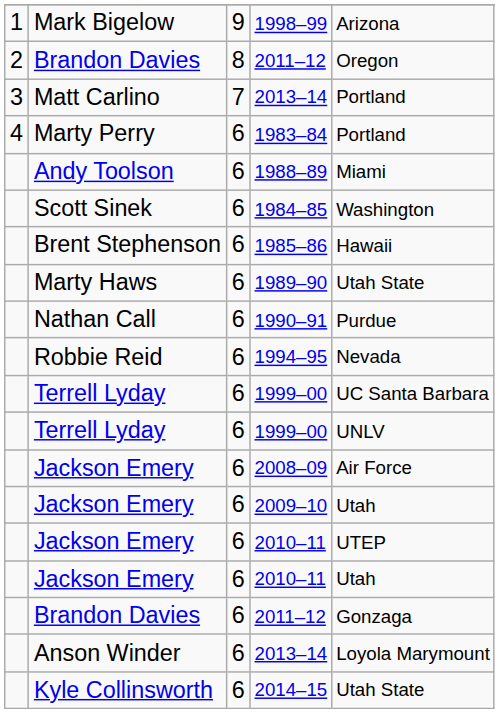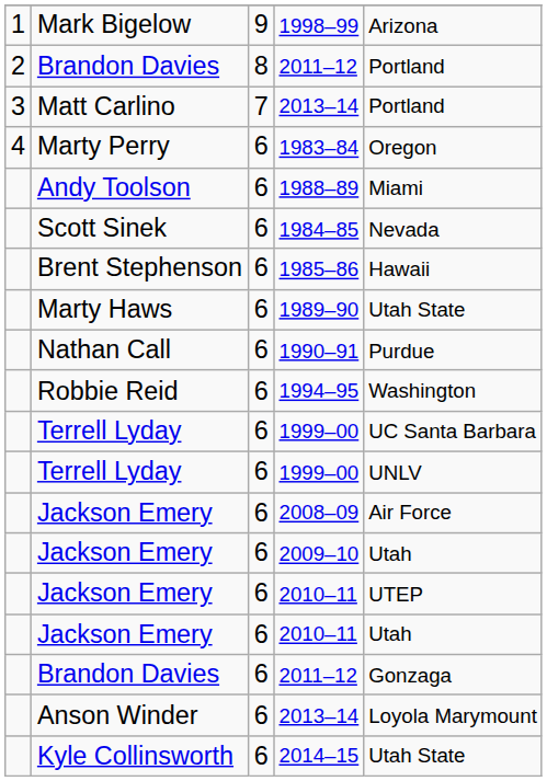 <table class="wikitable">
 <tr>
 </tr>
 <tr>
 <td>1</td>
 <td>Mark Bigelow</td>
 <td>9</td>
 <td style="font-size:80%;"><a href='#'>1998–99</a></td>
 <td style="font-size:80%;">Arizona</td>
 </tr>
 <tr>
 <td>2</td>
 <td><a href='#'>Brandon Davies</a></td>
 <td>8</td>
 <td style="font-size:80%;"><a href='#'>2011–12</a></td>
-<td style="font-size:80%;">Oregon</td>
+<td style="font-size:80%;">Portland</td>
 </tr>
 <tr>
 <td>3</td>
 <td>Matt Carlino</td>
 <td>7</td>
 <td style="font-size:80%;"><a href='#'>2013–14</a></td>
 <td style="font-size:80%;">Portland</td>
 </tr>
 <tr>
 <td>4</td>
 <td>Marty Perry</td>
 <td>6</td>
 <td style="font-size:80%;"><a href='#'>1983–84</a></td>
-<td style="font-size:80%;">Portland</td>
+<td style="font-size:80%;">Oregon</td>
 </tr>
 <tr>
 <td></td>
 <td><a href='#'>Andy Toolson</a></td>
 <td>6</td>
 <td style="font-size:80%;"><a href='#'>1988–89</a></td>
 <td style="font-size:80%;">Miami</td>
 </tr>
 <tr>
 <td></td>
 <td>Scott Sinek</td>
 <td>6</td>
 <td style="font-size:80%;"><a href='#'>1984–85</a></td>
-<td style="font-size:80%;">Washington</td>
+<td style="font-size:80%;">Nevada</td>
 </tr>
 <tr>
 <td></td>
 <td>Brent Stephenson</td>
 <td>6</td>
 <td style="font-size:80%;"><a href='#'>1985–86</a></td>
 <td style="font-size:80%;">Hawaii</td>
 </tr>
 <tr>
 <td></td>
 <td>Marty Haws</td>
 <td>6</td>
 <td style="font-size:80%;"><a href='#'>1989–90</a></td>
 <td style="font-size:80%;">Utah State</td>
 </tr>
 <tr>
 <td></td>
 <td>Nathan Call</td>
 <td>6</td>
 <td style="font-size:80%;"><a href='#'>1990–91</a></td>
 <td style="font-size:80%;">Purdue</td>
 </tr>
 <tr>
 <td></td>
 <td>Robbie Reid</td>
 <td>6</td>
 <td style="font-size:80%;"><a href='#'>1994–95</a></td>
-<td style="font-size:80%;">Nevada</td>
+<td style="font-size:80%;">Washington</td>
 </tr>
 <tr>
 <td></td>
 <td><a href='#'>Terrell Lyday</a></td>
 <td>6</td>
 <td style="font-size:80%;"><a href='#'>1999–00</a></td>
 <td style="font-size:80%;">UC Santa Barbara</td>
 </tr>
 <tr>
 <td></td>
 <td><a href='#'>Terrell Lyday</a></td>
 <td>6</td>
 <td style="font-size:80%;"><a href='#'>1999–00</a></td>
 <td style="font-size:80%;">UNLV</td>
 </tr>
 <tr>
 <td></td>
 <td><a href='#'>Jackson Emery</a></td>
 <td>6</td>
 <td style="font-size:80%;"><a href='#'>2008–09</a></td>
 <td style="font-size:80%;">Air Force</td>
 </tr>
 <tr>
 <td></td>
 <td><a href='#'>Jackson Emery</a></td>
 <td>6</td>
 <td style="font-size:80%;"><a href='#'>2009–10</a></td>
 <td style="font-size:80%;">Utah</td>
 </tr>
 <tr>
 <td></td>
 <td><a href='#'>Jackson Emery</a></td>
 <td>6</td>
 <td style="font-size:80%;"><a href='#'>2010–11</a></td>
 <td style="font-size:80%;">UTEP</td>
 </tr>
 <tr>
 <td></td>
 <td><a href='#'>Jackson Emery</a></td>
 <td>6</td>
 <td style="font-size:80%;"><a href='#'>2010–11</a></td>
 <td style="font-size:80%;">Utah</td>
 </tr>
 <tr>
 <td></td>
 <td><a href='#'>Brandon Davies</a></td>
 <td>6</td>
 <td style="font-size:80%;"><a href='#'>2011–12</a></td>
 <td style="font-size:80%;">Gonzaga</td>
 </tr>
 <tr>
 <td></td>
 <td>Anson Winder</td>
 <td>6</td>
 <td style="font-size:80%;"><a href='#'>2013–14</a></td>
 <td style="font-size:80%;">Loyola Marymount</td>
 </tr>
 <tr>
 <td></td>
 <td><a href='#'>Kyle Collinsworth</a></td>
 <td>6</td>
 <td style="font-size:80%;"><a href='#'>2014–15</a></td>
 <td style="font-size:80%;">Utah State</td>
 </tr>
 </table>
